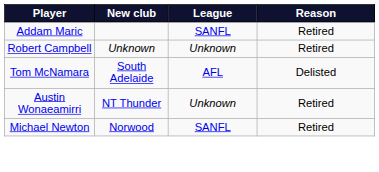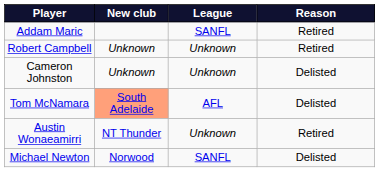 <table class="wikitable" style="text-align:center; font-size:100%; width:60%;">
 <tr style="color:red;">
 </tr>
 <tr style="color:#FFFFFF;">
 <th style="background:#0F1131; border: solid black 1px; width: 10%">Player</th>
 <th style="background:#0F1131; border: solid black 1px; width: 10%">New club</th>
 <th style="background:#0F1131; border: solid black 1px; width: 15%">League</th>
 <th style="background:#0F1131; border: solid black 1px; width: 20%">Reason</th>
 </tr>
 <tr>
 <td><a href='#'>Addam Maric</a></td>
 <td></td>
 <td><a href='#'>SANFL</a></td>
 <td>Retired</td>
 </tr>
 <tr>
 <td><a href='#'>Robert Campbell</a></td>
 <td><em>Unknown</em></td>
 <td><em>Unknown</em></td>
 <td>Retired</td>
 </tr>
 <tr>
+<td>Cameron Johnston</td>
+<td><em>Unknown</em></td>
+<td><em>Unknown</em></td>
+<td>Delisted</td>
+</tr>
+<tr>
 <td><a href='#'>Tom McNamara</a></td>
-<td><a href='#'>South Adelaide</a></td>
+<td style="background: lightsalmon;"><a href='#'>South Adelaide</a></td>
 <td><a href='#'>AFL</a></td>
 <td>Delisted</td>
 </tr>
 <tr>
 <td><a href='#'>Austin Wonaeamirri</a></td>
 <td><a href='#'>NT Thunder</a></td>
 <td><em>Unknown</em></td>
 <td>Retired</td>
 </tr>
 <tr>
 <td><a href='#'>Michael Newton</a></td>
 <td><a href='#'>Norwood</a></td>
 <td><a href='#'>SANFL</a></td>
-<td>Retired</td>
+<td>Delisted</td>
 </tr>
 </table>
